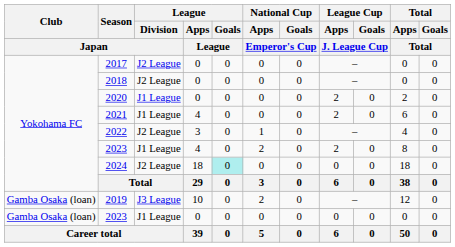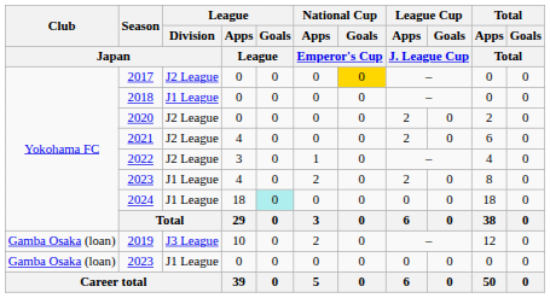 <table class="wikitable" style="text-align:center">
 <tr>
 <th rowspan=2>Club</th>
 <th rowspan=2>Season</th>
 <th colspan=3>League</th>
 <th colspan=2>National Cup</th>
 <th colspan=2>League Cup</th>
 <th colspan=2>Total</th>
 </tr>
 <tr>
 <th>Division</th>
 <th>Apps</th>
 <th>Goals</th>
 <th>Apps</th>
 <th>Goals</th>
 <th>Apps</th>
 <th>Goals</th>
 <th>Apps</th>
 <th>Goals</th>
 </tr>
 <tr>
 <th colspan=3>Japan</th>
 <th colspan=2>League</th>
 <th colspan=2><a href='#'>Emperor's Cup</a></th>
 <th colspan=2><a href='#'>J. League Cup</a></th>
 <th colspan=2>Total</th>
 </tr>
 <tr>
 <td rowspan="8"><a href='#'>Yokohama FC</a></td>
 <td><a href='#'>2017</a></td>
 <td><a href='#'>J2 League</a></td>
 <td>0</td>
 <td>0</td>
 <td>0</td>
-<td>0</td>
+<td style="background: gold;">0</td>
 <td colspan="2">–</td>
 <td>0</td>
 <td>0</td>
 </tr>
 <tr>
 <td><a href='#'>2018</a></td>
-<td>J2 League</td>
+<td><a href='#'>J1 League</a></td>
 <td>0</td>
 <td>0</td>
 <td>0</td>
 <td>0</td>
 <td colspan="2">–</td>
 <td>0</td>
 <td>0</td>
 </tr>
 <tr>
 <td><a href='#'>2020</a></td>
-<td><a href='#'>J1 League</a></td>
+<td>J2 League</td>
 <td>0</td>
 <td>0</td>
 <td>0</td>
 <td>0</td>
 <td>2</td>
 <td>0</td>
 <td>2</td>
 <td>0</td>
 </tr>
 <tr>
 <td><a href='#'>2021</a></td>
-<td>J1 League</td>
+<td>J2 League</td>
 <td>4</td>
 <td>0</td>
 <td>0</td>
 <td>0</td>
 <td>2</td>
 <td>0</td>
 <td>6</td>
 <td>0</td>
 </tr>
 <tr>
 <td><a href='#'>2022</a></td>
 <td>J2 League</td>
 <td>3</td>
 <td>0</td>
 <td>1</td>
 <td>0</td>
 <td colspan="2">–</td>
 <td>4</td>
 <td>0</td>
 </tr>
 <tr>
 <td><a href='#'>2023</a></td>
 <td>J1 League</td>
 <td>4</td>
 <td>0</td>
 <td>2</td>
 <td>0</td>
 <td>2</td>
 <td>0</td>
 <td>8</td>
 <td>0</td>
 </tr>
 <tr>
 <td><a href='#'>2024</a></td>
-<td>J2 League</td>
+<td>J1 League</td>
 <td>18</td>
 <td style="background: paleturquoise;">0</td>
 <td>0</td>
 <td>0</td>
 <td>0</td>
 <td>0</td>
 <td>18</td>
 <td>0</td>
 </tr>
 <tr>
 <th colspan="2">Total</th>
 <th>29</th>
 <th>0</th>
 <th>3</th>
 <th>0</th>
 <th>6</th>
 <th>0</th>
 <th>38</th>
 <th>0</th>
 </tr>
 <tr>
 <td><a href='#'>Gamba Osaka</a> (loan)</td>
 <td><a href='#'>2019</a></td>
 <td><a href='#'>J3 League</a></td>
 <td>10</td>
 <td>0</td>
 <td>2</td>
 <td>0</td>
 <td colspan="2">–</td>
 <td>12</td>
 <td>0</td>
 </tr>
 <tr>
 <td><a href='#'>Gamba Osaka</a> (loan)</td>
 <td><a href='#'>2023</a></td>
 <td>J1 League</td>
 <td>0</td>
 <td>0</td>
 <td>0</td>
 <td>0</td>
 <td>0</td>
 <td>0</td>
 <td>0</td>
 <td>0</td>
 </tr>
 <tr>
 <th colspan=3>Career total</th>
 <th>39</th>
 <th>0</th>
 <th>5</th>
 <th>0</th>
 <th>6</th>
 <th>0</th>
 <th>50</th>
 <th>0</th>
 </tr>
 </table>
